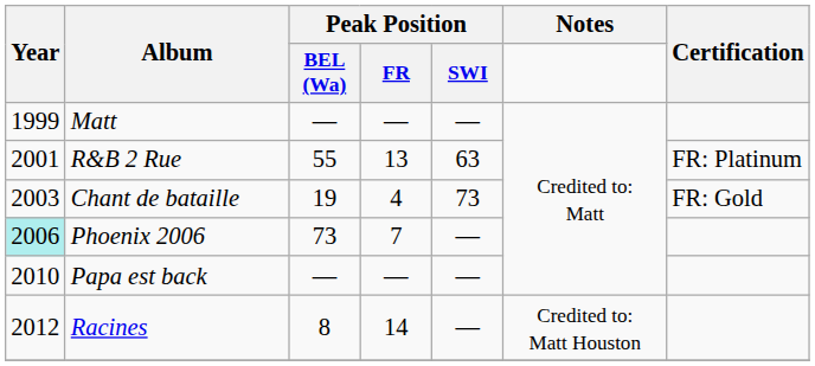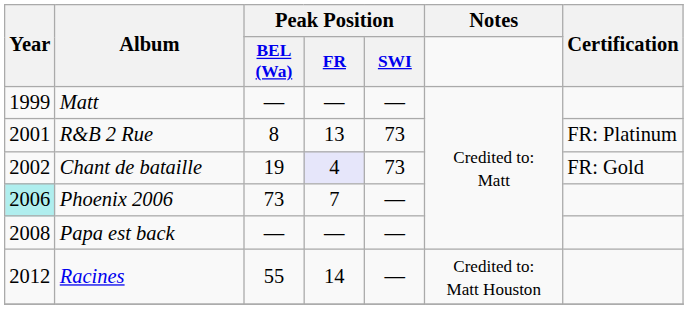 <table class="wikitable plainrowheaders" style="text-align:center;" border="1">
 <tr>
 <th scope="col" rowspan="2">Year</th>
 <th scope="col" rowspan="2" width="140">Album</th>
 <th scope="col" colspan="3">Peak Position</th>
 <th scope="col" rowspan="1" width="100">Notes</th>
 <th scope="col" rowspan="2">Certification</th>
 </tr>
 <tr>
 <th scope="col" style="width:3em;font-size:85%;"><a href='#'>BEL <br>(Wa)</a><br></th>
 <th scope="col" style="width:3em;font-size:85%;"><a href='#'>FR</a><br></th>
 <th scope="col" style="width:3em;font-size:85%;"><a href='#'>SWI</a></th>
 </tr>
 <tr>
 <td>1999</td>
 <td style="text-align:left;"><em>Matt</em></td>
 <td>—</td>
 <td>—</td>
 <td>—</td>
 <td style="text-align:center;" rowspan=5><small>Credited to:<br> Matt</small></td>
 <td style="text-align:left;"></td>
 </tr>
 <tr>
 <td>2001</td>
 <td style="text-align:left;"><em>R&B 2 Rue</em></td>
-<td>55</td>
+<td>8</td>
 <td>13</td>
-<td>63</td>
+<td>73</td>
 <td style="text-align:left;">FR: Platinum</td>
 </tr>
 <tr>
-<td>2003</td>
+<td>2002</td>
 <td style="text-align:left;"><em>Chant de bataille</em></td>
 <td>19</td>
-<td>4</td>
+<td style="background: lavender;">4</td>
 <td>73</td>
 <td style="text-align:left;">FR: Gold</td>
 </tr>
 <tr>
 <td style="background: paleturquoise;">2006</td>
 <td style="text-align:left;"><em>Phoenix 2006</em></td>
 <td>73</td>
 <td>7</td>
 <td>—</td>
 <td style="text-align:left;"></td>
 </tr>
 <tr>
-<td>2010</td>
+<td>2008</td>
 <td style="text-align:left;"><em>Papa est back</em></td>
 <td>—</td>
 <td>—</td>
 <td>—</td>
 <td style="text-align:left;"></td>
 </tr>
 <tr>
 <td>2012</td>
 <td style="text-align:left;"><em><a href='#'>Racines</a></em></td>
-<td>8</td>
+<td>55</td>
 <td>14</td>
 <td>—</td>
 <td style="text-align:center;" rowspan=1><small>Credited to:<br> Matt Houston</small></td>
 <td style="text-align:left;"></td>
 </tr>
 <tr>
 </tr>
 </table>
